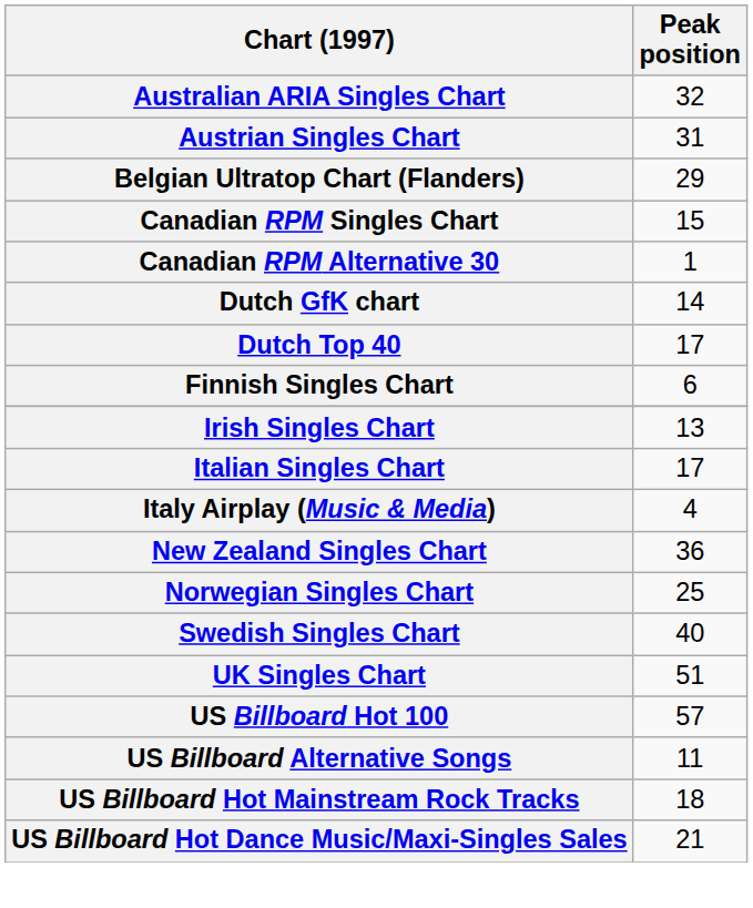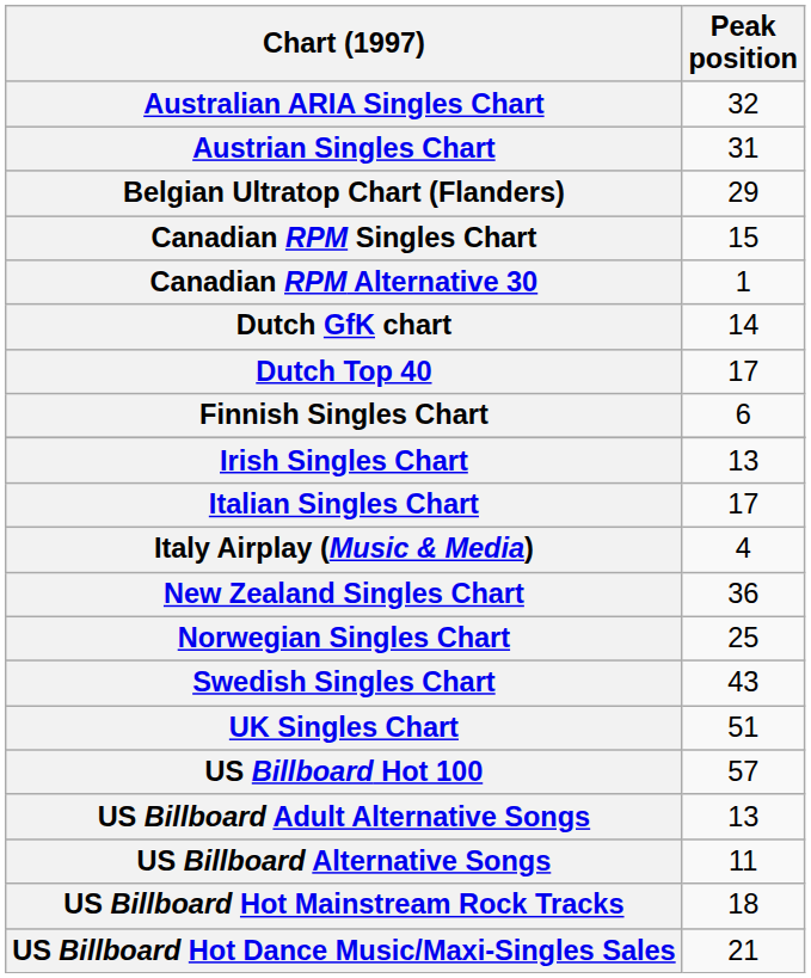 <table class="wikitable sortable plainrowheaders" style="text-align:center;">
 <tr>
 <th>Chart (1997)</th>
 <th>Peak<br>position</th>
 </tr>
 <tr>
 <th scope="row"><a href='#'>Australian ARIA Singles Chart</a></th>
 <td>32</td>
 </tr>
 <tr>
 <th scope="row"><a href='#'>Austrian Singles Chart</a></th>
 <td>31</td>
 </tr>
 <tr>
 <th scope="row">Belgian Ultratop Chart (Flanders)</th>
 <td>29</td>
 </tr>
 <tr>
 <th scope="row">Canadian <a href='#'><em>RPM</em></a> Singles Chart</th>
 <td>15</td>
 </tr>
 <tr>
 <th scope="row">Canadian <a href='#'><em>RPM</em> Alternative 30</a></th>
 <td>1</td>
 </tr>
 <tr>
 <th scope="row">Dutch <a href='#'>GfK</a> chart</th>
 <td>14</td>
 </tr>
 <tr>
 <th scope="row"><a href='#'>Dutch Top 40</a></th>
 <td>17</td>
 </tr>
 <tr>
 <th scope="row">Finnish Singles Chart</th>
 <td>6</td>
 </tr>
 <tr>
 </tr>
 <tr>
 <th scope="row"><a href='#'>Irish Singles Chart</a></th>
 <td>13</td>
 </tr>
 <tr>
 <th scope="row"><a href='#'>Italian Singles Chart</a></th>
 <td>17</td>
 </tr>
 <tr>
 <th scope="row">Italy Airplay (<em><a href='#'>Music & Media</a></em>)</th>
 <td>4</td>
 </tr>
 <tr>
 <th scope="row"><a href='#'>New Zealand Singles Chart</a></th>
 <td>36</td>
 </tr>
 <tr>
 <th scope="row"><a href='#'>Norwegian Singles Chart</a></th>
 <td>25</td>
 </tr>
 <tr>
 <th scope="row"><a href='#'>Swedish Singles Chart</a></th>
-<td>40</td>
+<td>43</td>
 </tr>
 <tr>
 <th scope="row"><a href='#'>UK Singles Chart</a></th>
 <td>51</td>
 </tr>
 <tr>
 <th scope="row">US <a href='#'><em>Billboard</em> Hot 100</a></th>
 <td>57</td>
+</tr>
+<tr>
+<th scope="row">US <em>Billboard</em> <a href='#'>Adult Alternative Songs</a></th>
+<td>13</td>
 </tr>
 <tr>
 <th scope="row">US <em>Billboard</em> <a href='#'>Alternative Songs</a></th>
 <td>11</td>
 </tr>
 <tr>
 <th scope="row">US <em>Billboard</em> <a href='#'>Hot Mainstream Rock Tracks</a></th>
 <td>18</td>
 </tr>
 <tr>
 <th scope="row">US <em>Billboard</em> <a href='#'>Hot Dance Music/Maxi-Singles Sales</a></th>
 <td>21</td>
 </tr>
 </table>
